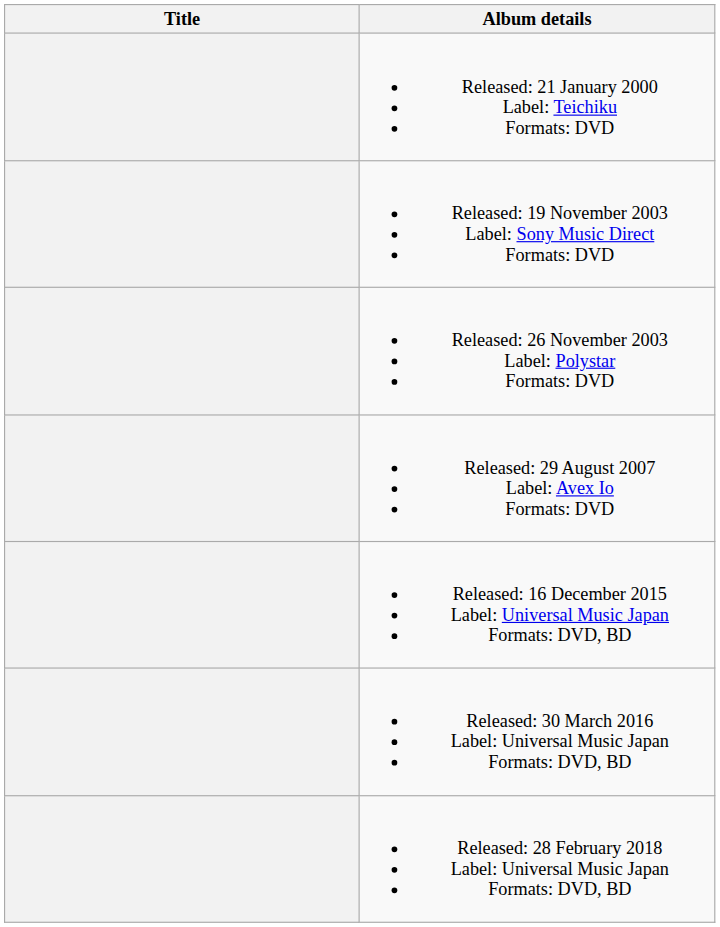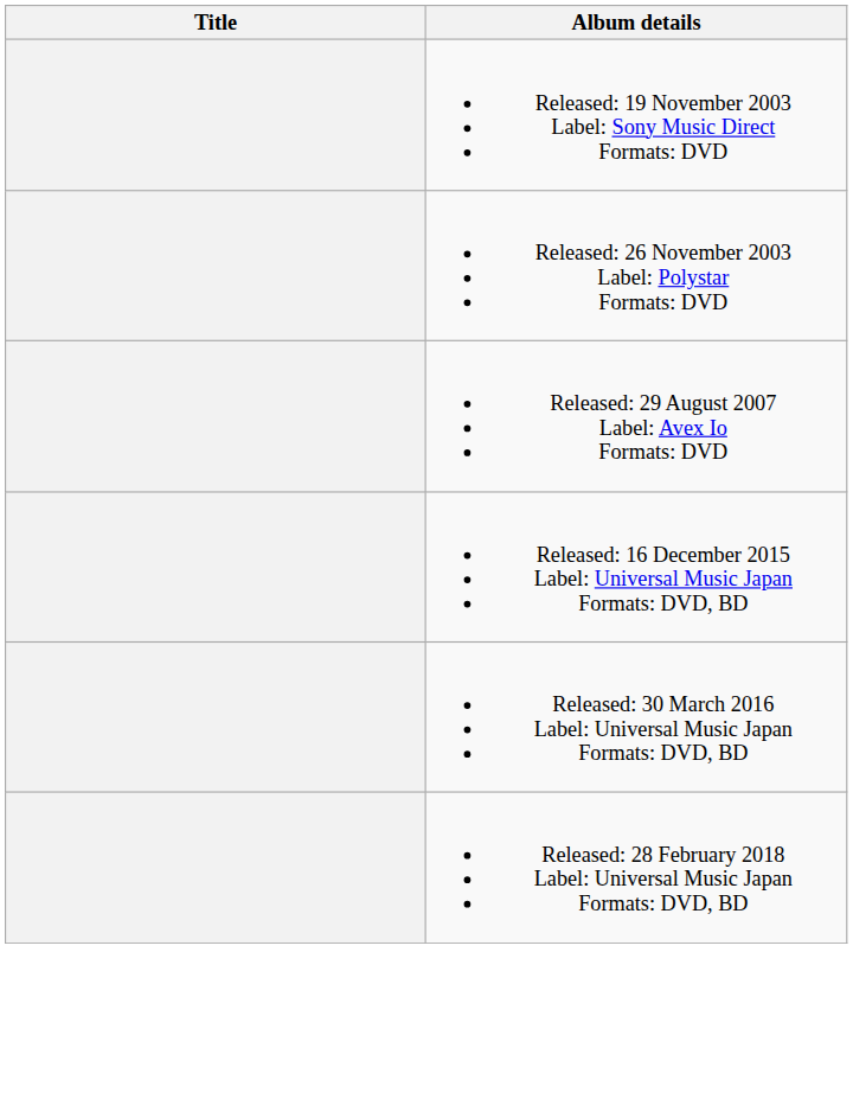 <table class="wikitable plainrowheaders" style="text-align:center;">
 <tr>
 <th scope="col" style="width:19em;">Title</th>
 <th scope="col" style="width:19em;">Album details</th>
-</tr>
-<tr>
-<th scope="row"></th>
-<td><br><ul><li>Released: 21 January 2000</li><li>Label: <a href='#'>Teichiku</a></li><li>Formats: DVD</li></ul></td>
 </tr>
 <tr>
 <th scope="row"></th>
 <td><br><ul><li>Released: 19 November 2003</li><li>Label: <a href='#'>Sony Music Direct</a></li><li>Formats: DVD</li></ul></td>
 </tr>
 <tr>
 <th scope="row"></th>
 <td><br><ul><li>Released: 26 November 2003</li><li>Label: <a href='#'>Polystar</a></li><li>Formats: DVD</li></ul></td>
 </tr>
 <tr>
 <th scope="row"></th>
 <td><br><ul><li>Released: 29 August 2007</li><li>Label: <a href='#'>Avex Io</a></li><li>Formats: DVD</li></ul></td>
 </tr>
 <tr>
 <th scope="row"></th>
 <td><br><ul><li>Released: 16 December 2015</li><li>Label: <a href='#'>Universal Music Japan</a></li><li>Formats: DVD, BD</li></ul></td>
 </tr>
 <tr>
 <th scope="row"></th>
 <td><br><ul><li>Released: 30 March 2016</li><li>Label: Universal Music Japan</li><li>Formats: DVD, BD</li></ul></td>
 </tr>
 <tr>
 <th scope="row"></th>
 <td><br><ul><li>Released: 28 February 2018</li><li>Label: Universal Music Japan</li><li>Formats: DVD, BD</li></ul></td>
 </tr>
 </table>
